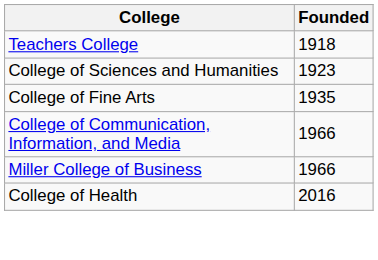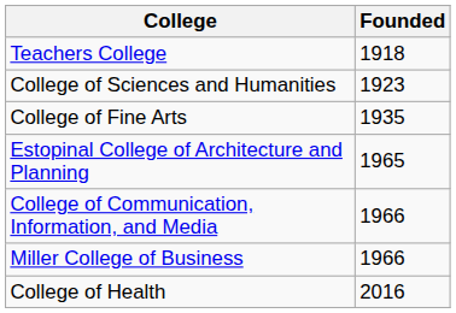 <table class="wikitable floatright" style="max-width: 22em;">
 <tr>
 <th scope="col" style="width:80%;">College</th>
 <th scope="col" style="width:20%;">Founded</th>
 </tr>
 <tr>
 <td><a href='#'>Teachers College</a></td>
 <td>1918</td>
 </tr>
 <tr>
 <td>College of Sciences and Humanities</td>
 <td>1923</td>
 </tr>
 <tr>
 <td>College of Fine Arts</td>
 <td>1935</td>
 </tr>
 <tr>
+<td><a href='#'>Estopinal College of Architecture and Planning</a></td>
+<td>1965</td>
+</tr>
+<tr>
 <td><a href='#'>College of Communication, Information, and Media</a></td>
 <td>1966</td>
 </tr>
 <tr>
 <td><a href='#'>Miller College of Business</a></td>
 <td>1966</td>
 </tr>
 <tr>
 <td>College of Health</td>
 <td>2016</td>
 </tr>
 </table>
